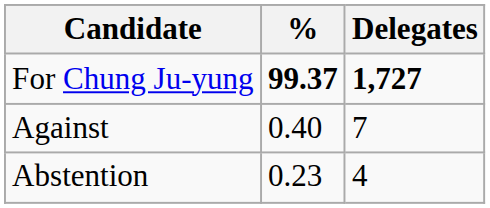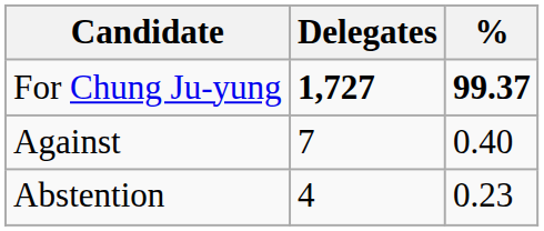 <table class="wikitable">
 <tr>
 <th>Candidate</th>
+<th>Delegates</th>
 <th>%</th>
-<th>Delegates</th>
 </tr>
 <tr>
 <td>For <a href='#'>Chung Ju-yung</a></td>
+<td><strong>1,727</strong></td>
 <td><strong>99.37</strong></td>
-<td><strong>1,727</strong></td>
 </tr>
 <tr>
 <td>Against</td>
+<td>7</td>
 <td>0.40</td>
-<td>7</td>
 </tr>
 <tr>
 <td>Abstention</td>
+<td>4</td>
 <td>0.23</td>
-<td>4</td>
 </tr>
 </table>
